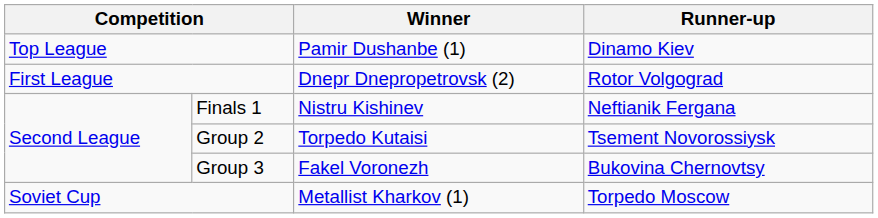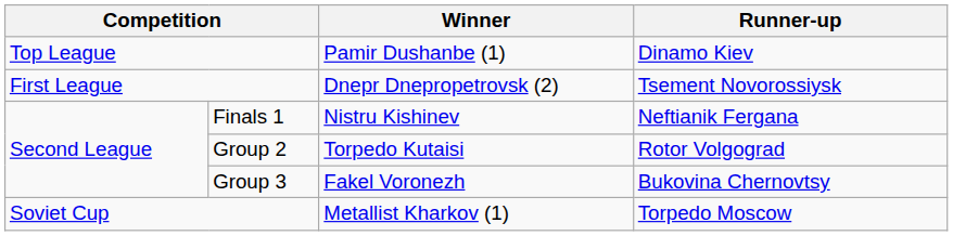 <table class="wikitable">
 <tr>
 <th style="width:15em" colspan=2>Competition</th>
 <th style="width:15em">Winner</th>
 <th style="width:15em">Runner-up</th>
 </tr>
 <tr>
 <td colspan=2><a href='#'>Top League</a></td>
 <td><a href='#'>Pamir Dushanbe</a> (1)</td>
 <td><a href='#'>Dinamo Kiev</a></td>
 </tr>
 <tr>
 <td colspan=2><a href='#'>First League</a></td>
 <td><a href='#'>Dnepr Dnepropetrovsk</a> (2)</td>
-<td><a href='#'>Rotor Volgograd</a></td>
+<td><a href='#'>Tsement Novorossiysk</a></td>
 </tr>
 <tr>
 <td rowspan=3><a href='#'>Second League</a></td>
 <td>Finals 1</td>
 <td><a href='#'>Nistru Kishinev</a></td>
 <td><a href='#'>Neftianik Fergana</a></td>
 </tr>
 <tr>
 <td>Group 2</td>
 <td><a href='#'>Torpedo Kutaisi</a></td>
-<td><a href='#'>Tsement Novorossiysk</a></td>
+<td><a href='#'>Rotor Volgograd</a></td>
 </tr>
 <tr>
 <td>Group 3</td>
 <td><a href='#'>Fakel Voronezh</a></td>
 <td><a href='#'>Bukovina Chernovtsy</a></td>
 </tr>
 <tr>
 <td colspan=2><a href='#'>Soviet Cup</a></td>
 <td><a href='#'>Metallist Kharkov</a> (1)</td>
 <td><a href='#'>Torpedo Moscow</a></td>
 </tr>
 </table>
